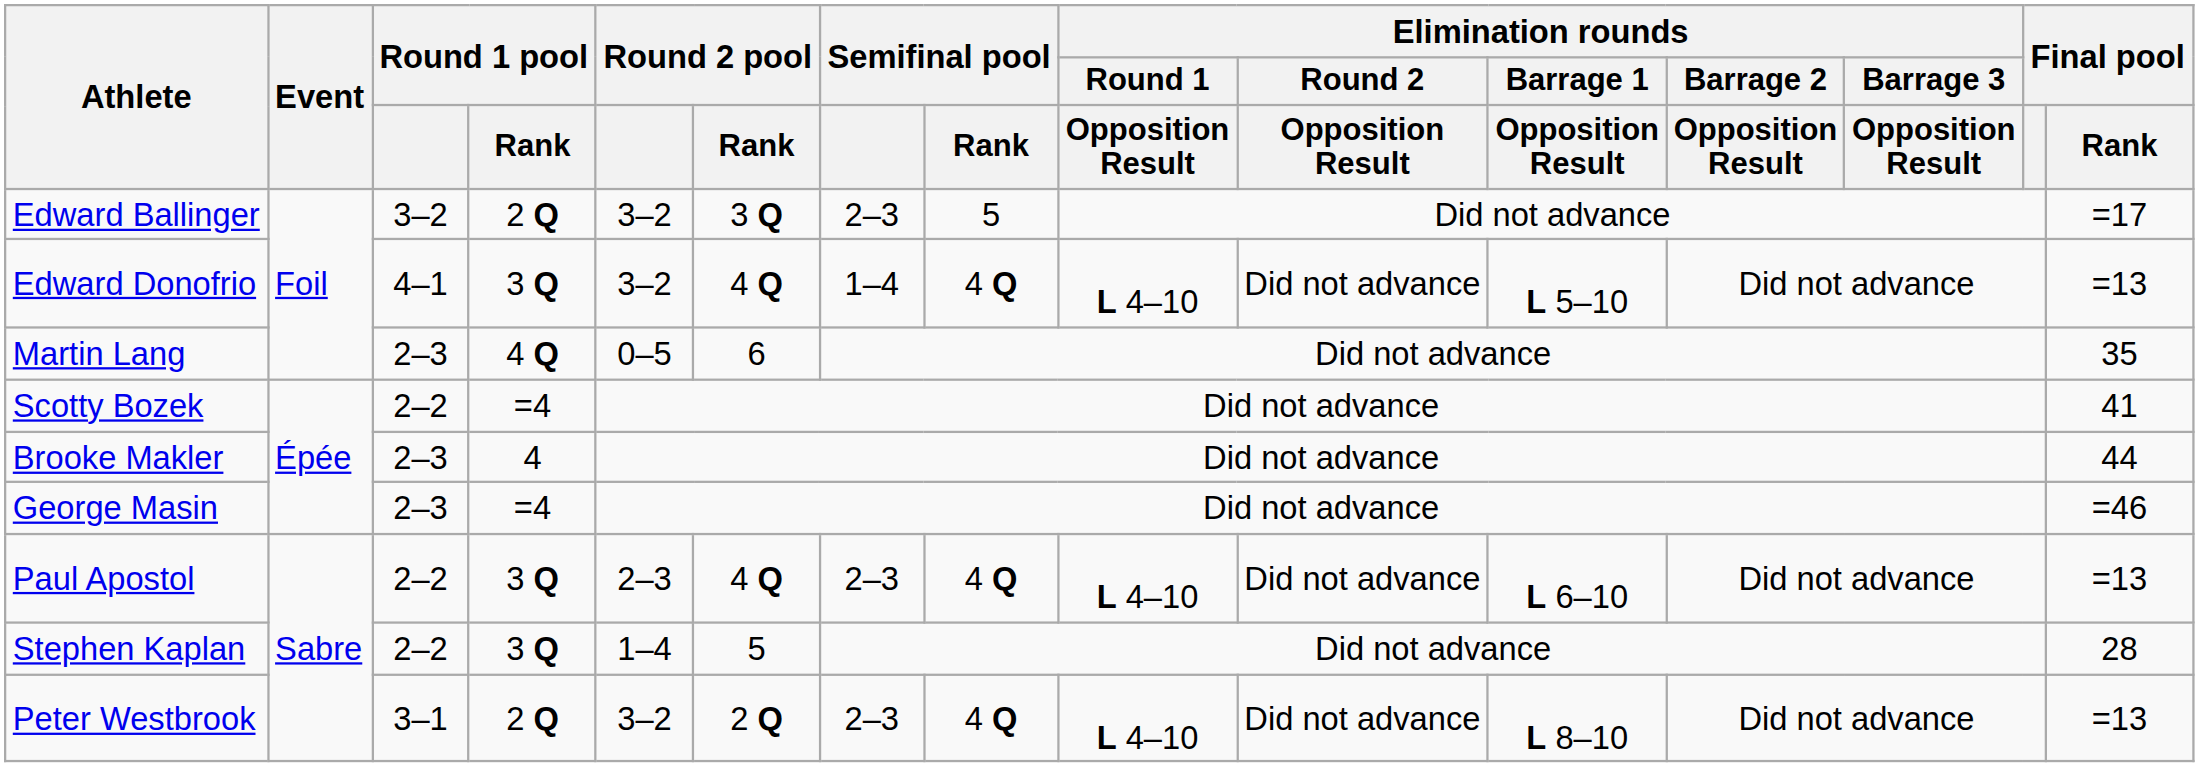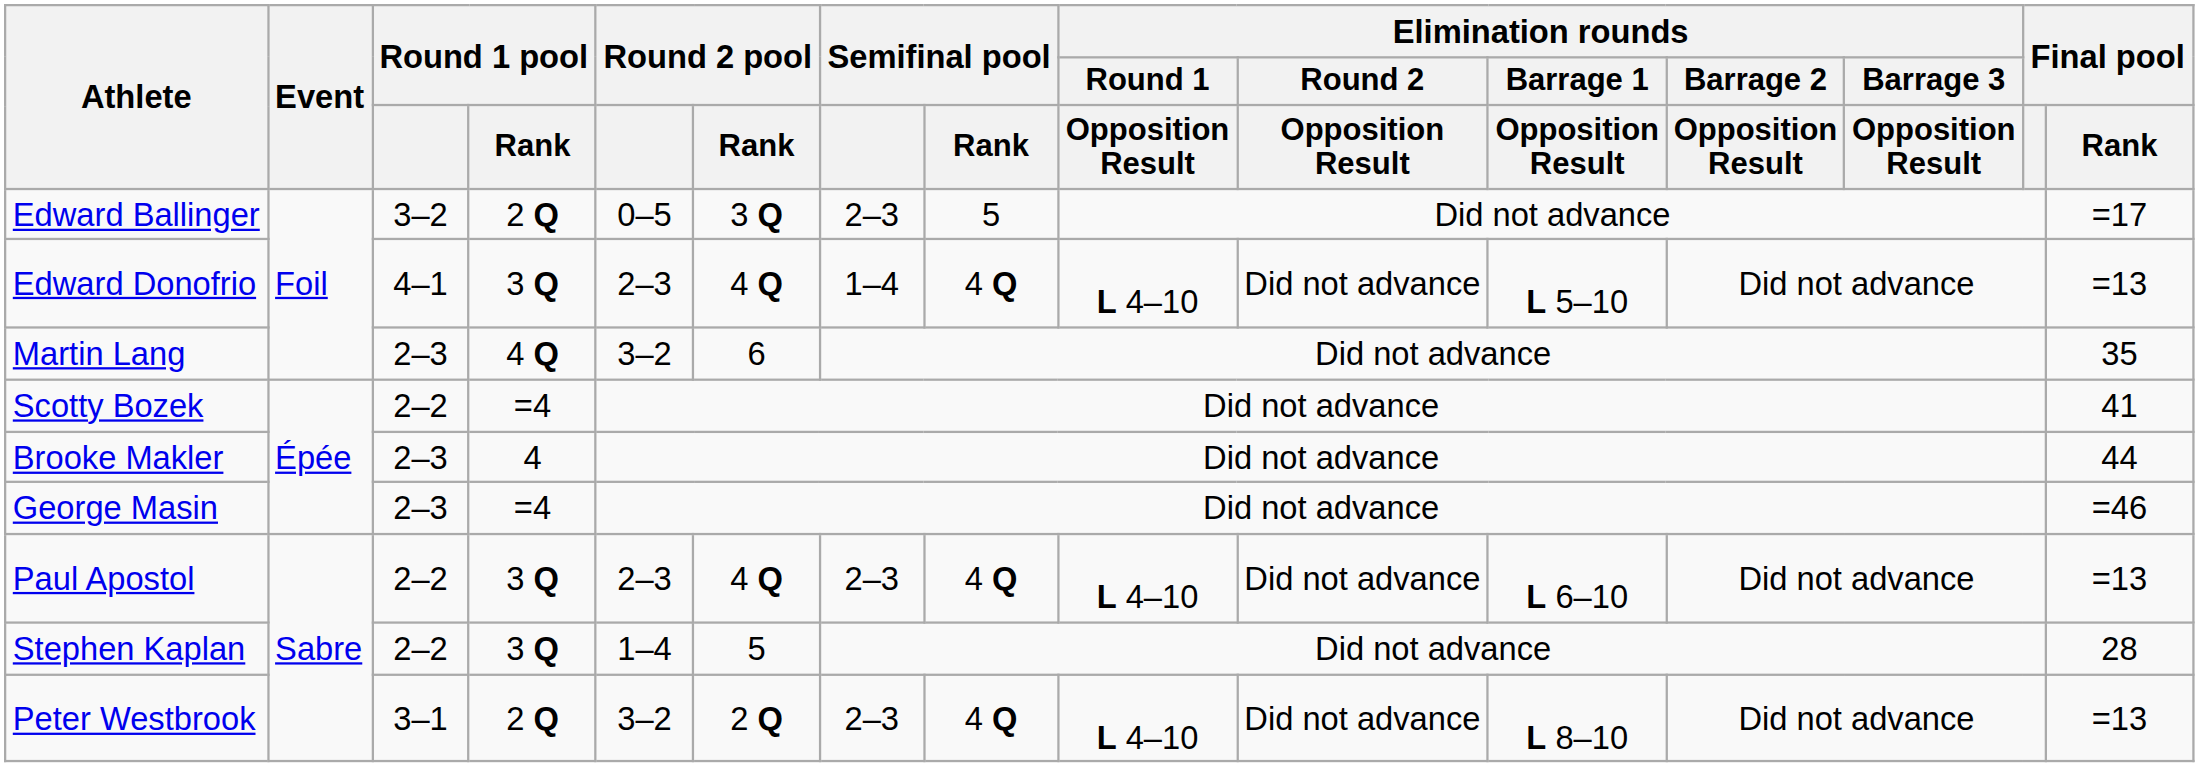 <table class=wikitable style=font-size:90%;text-align:center>
 <tr>
 <th rowspan=3>Athlete</th>
 <th rowspan=3>Event</th>
 <th colspan=2 rowspan=2>Round 1 pool</th>
 <th colspan=2 rowspan=2>Round 2 pool</th>
 <th colspan=2 rowspan=2>Semifinal pool</th>
 <th colspan=5>Elimination rounds</th>
 <th colspan=2 rowspan=2>Final pool</th>
 </tr>
 <tr style=font-size:95%>
 <th>Round 1</th>
 <th>Round 2</th>
 <th>Barrage 1</th>
 <th>Barrage 2</th>
 <th>Barrage 3</th>
 </tr>
 <tr style=font-size:95%>
 <th></th>
 <th>Rank</th>
 <th></th>
 <th>Rank</th>
 <th></th>
 <th>Rank</th>
 <th>Opposition<br>Result</th>
 <th>Opposition<br>Result</th>
 <th>Opposition<br>Result</th>
 <th>Opposition<br>Result</th>
 <th>Opposition<br>Result</th>
 <th></th>
 <th>Rank</th>
 </tr>
 <tr>
 <td align=left><a href='#'>Edward Ballinger</a></td>
 <td align=left rowspan=3><a href='#'>Foil</a></td>
 <td>3–2</td>
 <td>2 <strong>Q</strong></td>
-<td>3–2</td>
+<td>0–5</td>
 <td>3 <strong>Q</strong></td>
 <td>2–3</td>
 <td>5</td>
 <td colspan=6>Did not advance</td>
 <td>=17</td>
 </tr>
 <tr>
 <td align=left><a href='#'>Edward Donofrio</a></td>
 <td>4–1</td>
 <td>3 <strong>Q</strong></td>
-<td>3–2</td>
+<td>2–3</td>
 <td>4 <strong>Q</strong></td>
 <td>1–4</td>
 <td>4 <strong>Q</strong></td>
 <td><br><strong>L</strong> 4–10</td>
 <td>Did not advance</td>
 <td><br><strong>L</strong> 5–10</td>
 <td colspan=3>Did not advance</td>
 <td>=13</td>
 </tr>
 <tr>
 <td align=left><a href='#'>Martin Lang</a></td>
 <td>2–3</td>
 <td>4 <strong>Q</strong></td>
-<td>0–5</td>
+<td>3–2</td>
 <td>6</td>
 <td colspan=8>Did not advance</td>
 <td>35</td>
 </tr>
 <tr>
 <td align=left><a href='#'>Scotty Bozek</a></td>
 <td align=left rowspan=3><a href='#'>Épée</a></td>
 <td>2–2</td>
 <td>=4</td>
 <td colspan=10>Did not advance</td>
 <td>41</td>
 </tr>
 <tr>
 <td align=left><a href='#'>Brooke Makler</a></td>
 <td>2–3</td>
 <td>4</td>
 <td colspan=10>Did not advance</td>
 <td>44</td>
 </tr>
 <tr>
 <td align=left><a href='#'>George Masin</a></td>
 <td>2–3</td>
 <td>=4</td>
 <td colspan=10>Did not advance</td>
 <td>=46</td>
 </tr>
 <tr>
 <td align=left><a href='#'>Paul Apostol</a></td>
 <td align=left rowspan=3><a href='#'>Sabre</a></td>
 <td>2–2</td>
 <td>3 <strong>Q</strong></td>
 <td>2–3</td>
 <td>4 <strong>Q</strong></td>
 <td>2–3</td>
 <td>4 <strong>Q</strong></td>
 <td><br><strong>L</strong> 4–10</td>
 <td>Did not advance</td>
 <td><br><strong>L</strong> 6–10</td>
 <td colspan=3>Did not advance</td>
 <td>=13</td>
 </tr>
 <tr>
 <td align=left><a href='#'>Stephen Kaplan</a></td>
 <td>2–2</td>
 <td>3 <strong>Q</strong></td>
 <td>1–4</td>
 <td>5</td>
 <td colspan=8>Did not advance</td>
 <td>28</td>
 </tr>
 <tr>
 <td align=left><a href='#'>Peter Westbrook</a></td>
 <td>3–1</td>
 <td>2 <strong>Q</strong></td>
 <td>3–2</td>
 <td>2 <strong>Q</strong></td>
 <td>2–3</td>
 <td>4 <strong>Q</strong></td>
 <td><br><strong>L</strong> 4–10</td>
 <td>Did not advance</td>
 <td><br><strong>L</strong> 8–10</td>
 <td colspan=3>Did not advance</td>
 <td>=13</td>
 </tr>
 </table>
